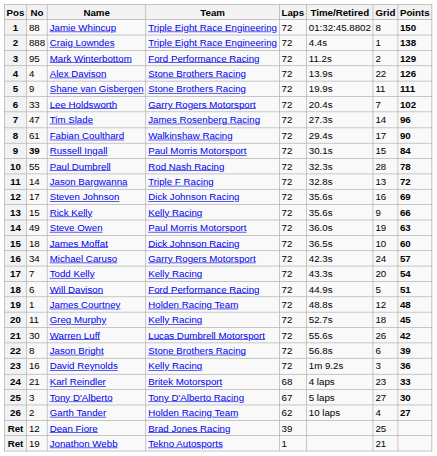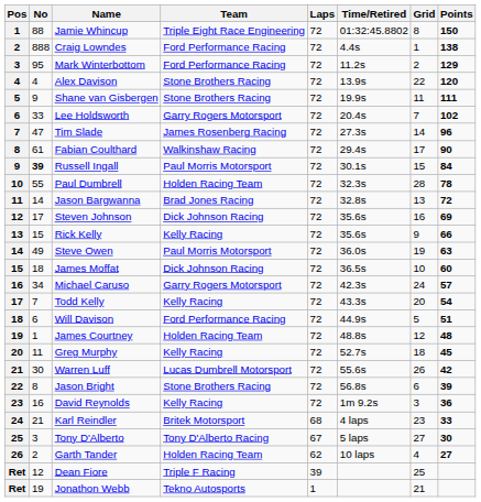 <table class="wikitable" style="font-size: 95%;">
 <tr>
 <th>Pos</th>
 <th>No</th>
 <th>Name</th>
 <th>Team</th>
 <th>Laps</th>
 <th>Time/Retired</th>
 <th>Grid</th>
 <th>Points</th>
 </tr>
 <tr>
 <th>1</th>
 <td>88</td>
 <td><a href='#'>Jamie Whincup</a></td>
 <td><a href='#'>Triple Eight Race Engineering</a></td>
 <td>72</td>
 <td>01:32:45.8802</td>
 <td>8</td>
 <td><strong>150</strong></td>
 </tr>
 <tr>
 <th>2</th>
 <td>888</td>
 <td><a href='#'>Craig Lowndes</a></td>
-<td><a href='#'>Triple Eight Race Engineering</a></td>
+<td><a href='#'>Ford Performance Racing</a></td>
 <td>72</td>
 <td>4.4s</td>
 <td>1</td>
 <td><strong>138</strong></td>
 </tr>
 <tr>
 <th>3</th>
 <td>95</td>
 <td><a href='#'>Mark Winterbottom</a></td>
 <td><a href='#'>Ford Performance Racing</a></td>
 <td>72</td>
 <td>11.2s</td>
 <td>2</td>
 <td><strong>129</strong></td>
 </tr>
 <tr>
 <th>4</th>
 <td>4</td>
 <td><a href='#'>Alex Davison</a></td>
 <td><a href='#'>Stone Brothers Racing</a></td>
 <td>72</td>
 <td>13.9s</td>
 <td>22</td>
-<td><strong>126</strong></td>
+<td><strong>120</strong></td>
 </tr>
 <tr>
 <th>5</th>
 <td>9</td>
 <td><a href='#'>Shane van Gisbergen</a></td>
 <td><a href='#'>Stone Brothers Racing</a></td>
 <td>72</td>
 <td>19.9s</td>
 <td>11</td>
 <td><strong>111</strong></td>
 </tr>
 <tr>
 <th>6</th>
 <td>33</td>
 <td><a href='#'>Lee Holdsworth</a></td>
 <td><a href='#'>Garry Rogers Motorsport</a></td>
 <td>72</td>
 <td>20.4s</td>
 <td>7</td>
 <td><strong>102</strong></td>
 </tr>
 <tr>
 <th>7</th>
 <td>47</td>
 <td><a href='#'>Tim Slade</a></td>
 <td><a href='#'>James Rosenberg Racing</a></td>
 <td>72</td>
 <td>27.3s</td>
 <td>14</td>
 <td><strong>96</strong></td>
 </tr>
 <tr>
 <th>8</th>
 <td>61</td>
 <td><a href='#'>Fabian Coulthard</a></td>
 <td><a href='#'>Walkinshaw Racing</a></td>
 <td>72</td>
 <td>29.4s</td>
 <td>17</td>
 <td><strong>90</strong></td>
 </tr>
 <tr>
 <th>9</th>
 <td><strong>39</strong></td>
 <td><a href='#'>Russell Ingall</a></td>
 <td><a href='#'>Paul Morris Motorsport</a></td>
 <td>72</td>
 <td>30.1s</td>
 <td>15</td>
 <td><strong>84</strong></td>
 </tr>
 <tr>
 <th>10</th>
 <td>55</td>
 <td><a href='#'>Paul Dumbrell</a></td>
-<td><a href='#'>Rod Nash Racing</a></td>
+<td><a href='#'>Holden Racing Team</a></td>
 <td>72</td>
 <td>32.3s</td>
 <td>28</td>
 <td><strong>78</strong></td>
 </tr>
 <tr>
 <th>11</th>
 <td>14</td>
 <td><a href='#'>Jason Bargwanna</a></td>
-<td><a href='#'>Triple F Racing</a></td>
+<td><a href='#'>Brad Jones Racing</a></td>
 <td>72</td>
 <td>32.8s</td>
 <td>13</td>
 <td><strong>72</strong></td>
 </tr>
 <tr>
 <th>12</th>
 <td>17</td>
 <td><a href='#'>Steven Johnson</a></td>
 <td><a href='#'>Dick Johnson Racing</a></td>
 <td>72</td>
 <td>35.6s</td>
 <td>16</td>
 <td><strong>69</strong></td>
 </tr>
 <tr>
 <th>13</th>
 <td>15</td>
 <td><a href='#'>Rick Kelly</a></td>
 <td><a href='#'>Kelly Racing</a></td>
 <td>72</td>
 <td>35.6s</td>
 <td>9</td>
 <td><strong>66</strong></td>
 </tr>
 <tr>
 <th>14</th>
 <td>49</td>
 <td><a href='#'>Steve Owen</a></td>
 <td><a href='#'>Paul Morris Motorsport</a></td>
 <td>72</td>
 <td>36.0s</td>
 <td>19</td>
 <td><strong>63</strong></td>
 </tr>
 <tr>
 <th>15</th>
 <td>18</td>
 <td><a href='#'>James Moffat</a></td>
 <td><a href='#'>Dick Johnson Racing</a></td>
 <td>72</td>
 <td>36.5s</td>
 <td>10</td>
 <td><strong>60</strong></td>
 </tr>
 <tr>
 <th>16</th>
 <td>34</td>
 <td><a href='#'>Michael Caruso</a></td>
 <td><a href='#'>Garry Rogers Motorsport</a></td>
 <td>72</td>
 <td>42.3s</td>
 <td>24</td>
 <td><strong>57</strong></td>
 </tr>
 <tr>
 <th>17</th>
 <td>7</td>
 <td><a href='#'>Todd Kelly</a></td>
 <td><a href='#'>Kelly Racing</a></td>
 <td>72</td>
 <td>43.3s</td>
 <td>20</td>
 <td><strong>54</strong></td>
 </tr>
 <tr>
 <th>18</th>
 <td>6</td>
 <td><a href='#'>Will Davison</a></td>
 <td><a href='#'>Ford Performance Racing</a></td>
 <td>72</td>
 <td>44.9s</td>
 <td>5</td>
 <td><strong>51</strong></td>
 </tr>
 <tr>
 <th>19</th>
 <td>1</td>
 <td><a href='#'>James Courtney</a></td>
 <td><a href='#'>Holden Racing Team</a></td>
 <td>72</td>
 <td>48.8s</td>
 <td>12</td>
 <td><strong>48</strong></td>
 </tr>
 <tr>
 <th>20</th>
 <td>11</td>
 <td><a href='#'>Greg Murphy</a></td>
 <td><a href='#'>Kelly Racing</a></td>
 <td>72</td>
 <td>52.7s</td>
 <td>18</td>
 <td><strong>45</strong></td>
 </tr>
 <tr>
 <th>21</th>
 <td>30</td>
 <td><a href='#'>Warren Luff</a></td>
 <td><a href='#'>Lucas Dumbrell Motorsport</a></td>
 <td>72</td>
 <td>55.6s</td>
 <td>26</td>
 <td><strong>42</strong></td>
 </tr>
 <tr>
 <th>22</th>
 <td>8</td>
 <td><a href='#'>Jason Bright</a></td>
 <td><a href='#'>Stone Brothers Racing</a></td>
 <td>72</td>
 <td>56.8s</td>
 <td>6</td>
 <td><strong>39</strong></td>
 </tr>
 <tr>
 <th>23</th>
 <td>16</td>
 <td><a href='#'>David Reynolds</a></td>
 <td><a href='#'>Kelly Racing</a></td>
 <td>72</td>
 <td>1m 9.2s</td>
 <td>3</td>
 <td><strong>36</strong></td>
 </tr>
 <tr>
 <th>24</th>
 <td>21</td>
 <td><a href='#'>Karl Reindler</a></td>
 <td><a href='#'>Britek Motorsport</a></td>
 <td>68</td>
 <td> 4 laps</td>
 <td>23</td>
 <td><strong>33</strong></td>
 </tr>
 <tr>
 <th>25</th>
 <td>3</td>
 <td><a href='#'>Tony D'Alberto</a></td>
 <td><a href='#'>Tony D'Alberto Racing</a></td>
 <td>67</td>
 <td> 5 laps</td>
 <td>27</td>
 <td><strong>30</strong></td>
 </tr>
 <tr>
 <th>26</th>
 <td>2</td>
 <td><a href='#'>Garth Tander</a></td>
 <td><a href='#'>Holden Racing Team</a></td>
 <td>62</td>
 <td> 10 laps</td>
 <td>4</td>
 <td><strong>27</strong></td>
 </tr>
 <tr>
 <th>Ret</th>
 <td>12</td>
 <td><a href='#'>Dean Fiore</a></td>
-<td><a href='#'>Brad Jones Racing</a></td>
+<td><a href='#'>Triple F Racing</a></td>
 <td>39</td>
 <td></td>
 <td>25</td>
 <td></td>
 </tr>
 <tr>
 <th>Ret</th>
 <td>19</td>
 <td><a href='#'>Jonathon Webb</a></td>
 <td><a href='#'>Tekno Autosports</a></td>
 <td>1</td>
 <td></td>
 <td>21</td>
 <td></td>
 </tr>
 </table>
